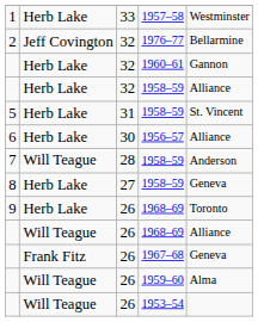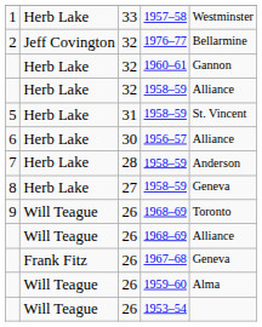 <table class="wikitable">
 <tr>
 </tr>
 <tr>
 <td>1</td>
 <td>Herb Lake</td>
 <td>33</td>
 <td style="font-size:80%;"><a href='#'>1957–58</a></td>
 <td style="font-size:80%;">Westminster</td>
 </tr>
 <tr>
 <td>2</td>
 <td>Jeff Covington</td>
 <td>32</td>
 <td style="font-size:80%;"><a href='#'>1976–77</a></td>
 <td style="font-size:80%;">Bellarmine</td>
 </tr>
 <tr>
 <td></td>
 <td>Herb Lake</td>
 <td>32</td>
 <td style="font-size:80%;"><a href='#'>1960–61</a></td>
 <td style="font-size:80%;">Gannon</td>
 </tr>
 <tr>
 <td></td>
 <td>Herb Lake</td>
 <td>32</td>
 <td style="font-size:80%;"><a href='#'>1958–59</a></td>
 <td style="font-size:80%;">Alliance</td>
 </tr>
 <tr>
 <td>5</td>
 <td>Herb Lake</td>
 <td>31</td>
 <td style="font-size:80%;"><a href='#'>1958–59</a></td>
 <td style="font-size:80%;">St. Vincent</td>
 </tr>
 <tr>
 <td>6</td>
 <td>Herb Lake</td>
 <td>30</td>
 <td style="font-size:80%;"><a href='#'>1956–57</a></td>
 <td style="font-size:80%;">Alliance</td>
 </tr>
 <tr>
 <td>7</td>
-<td>Will Teague</td>
+<td>Herb Lake</td>
 <td>28</td>
 <td style="font-size:80%;"><a href='#'>1958–59</a></td>
 <td style="font-size:80%;">Anderson</td>
 </tr>
 <tr>
 <td>8</td>
 <td>Herb Lake</td>
 <td>27</td>
 <td style="font-size:80%;"><a href='#'>1958–59</a></td>
 <td style="font-size:80%;">Geneva</td>
 </tr>
 <tr>
 <td>9</td>
-<td>Herb Lake</td>
+<td>Will Teague</td>
 <td>26</td>
 <td style="font-size:80%;"><a href='#'>1968–69</a></td>
 <td style="font-size:80%;">Toronto</td>
 </tr>
 <tr>
 <td></td>
 <td>Will Teague</td>
 <td>26</td>
 <td style="font-size:80%;"><a href='#'>1968–69</a></td>
 <td style="font-size:80%;">Alliance</td>
 </tr>
 <tr>
 <td></td>
 <td>Frank Fitz</td>
 <td>26</td>
 <td style="font-size:80%;"><a href='#'>1967–68</a></td>
 <td style="font-size:80%;">Geneva</td>
 </tr>
 <tr>
 <td></td>
 <td>Will Teague</td>
 <td>26</td>
 <td style="font-size:80%;"><a href='#'>1959–60</a></td>
 <td style="font-size:80%;">Alma</td>
 </tr>
 <tr>
 <td></td>
 <td>Will Teague</td>
 <td>26</td>
 <td style="font-size:80%;"><a href='#'>1953–54</a></td>
 <td style="font-size:80%;"></td>
 </tr>
 </table>
